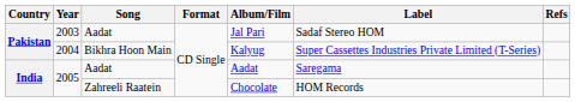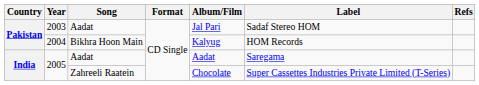 <table class="wikitable">
 <tr>
 <th>Country</th>
 <th>Year</th>
 <th>Song</th>
 <th>Format</th>
 <th>Album/Film</th>
 <th>Label</th>
 <th>Refs</th>
 </tr>
 <tr>
 <th rowspan="2"><a href='#'>Pakistan</a></th>
 <td>2003</td>
 <td>Aadat</td>
 <td rowspan="4">CD Single</td>
 <td><a href='#'>Jal Pari</a></td>
 <td>Sadaf Stereo HOM</td>
 <td></td>
 </tr>
 <tr>
 <td>2004</td>
 <td>Bikhra Hoon Main</td>
 <td><a href='#'>Kalyug</a></td>
-<td><a href='#'>Super Cassettes Industries Private Limited (T-Series)</a></td>
+<td>HOM Records</td>
 <td></td>
 </tr>
 <tr>
 <th rowspan="2"><a href='#'>India</a></th>
 <td rowspan="2">2005</td>
 <td>Aadat</td>
 <td><a href='#'>Aadat</a></td>
 <td><a href='#'>Saregama</a></td>
 <td></td>
 </tr>
 <tr>
 <td>Zahreeli Raatein</td>
 <td><a href='#'>Chocolate</a></td>
-<td>HOM Records</td>
+<td><a href='#'>Super Cassettes Industries Private Limited (T-Series)</a></td>
 <td></td>
 </tr>
 </table>
